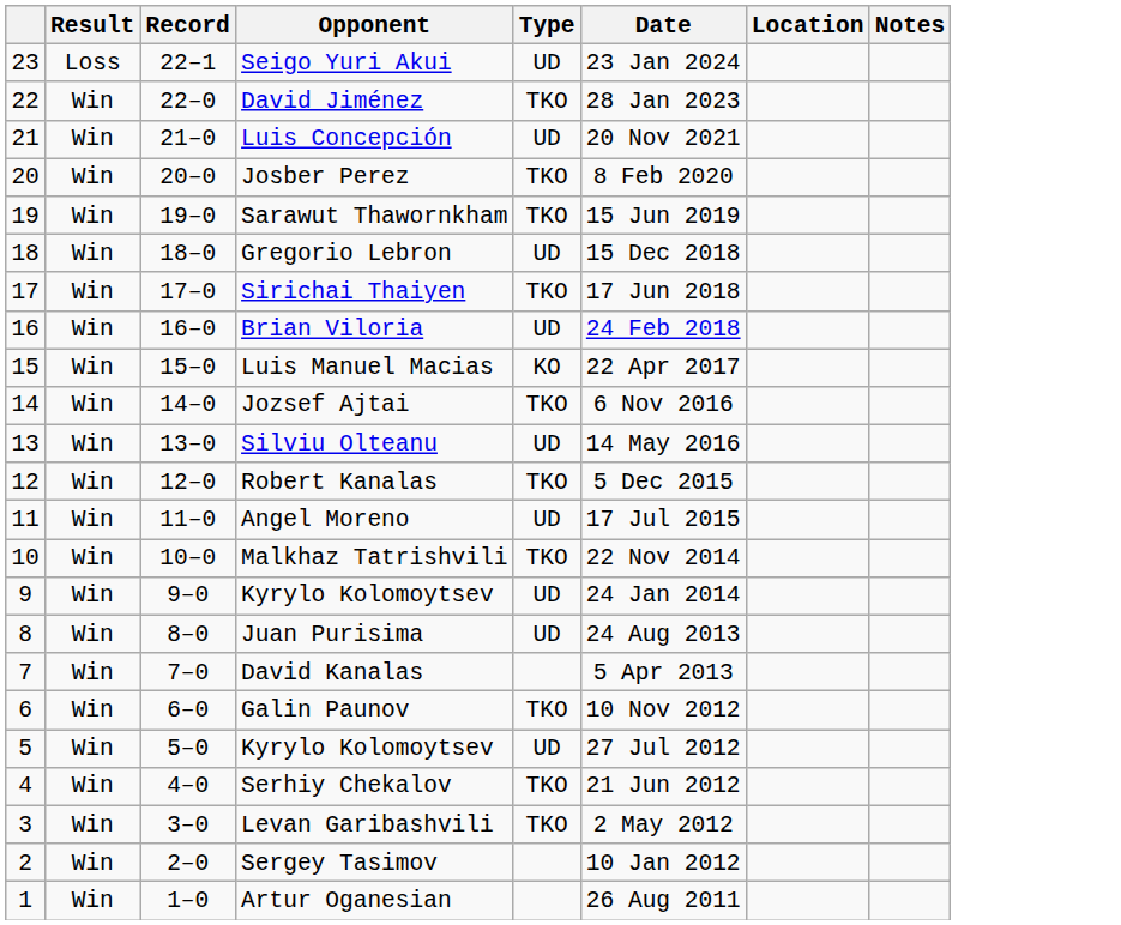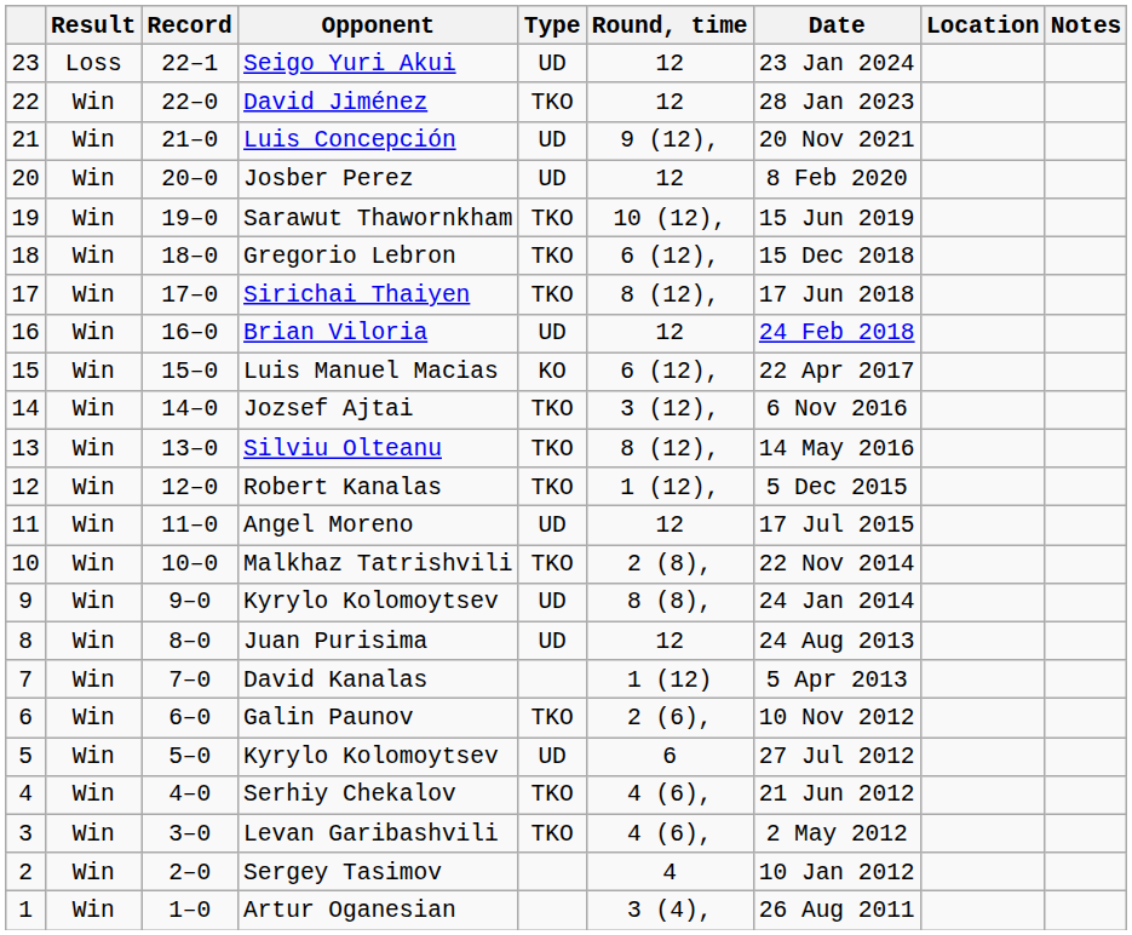 <table class=wikitable style=text-align:center>
 <tr>
 <th></th>
 <th>Result</th>
 <th>Record</th>
 <th>Opponent</th>
 <th>Type</th>
+<th>Round, time</th>
 <th>Date</th>
 <th>Location</th>
 <th>Notes</th>
 </tr>
 <tr>
 <td>23</td>
 <td>Loss</td>
 <td>22–1</td>
 <td align=left><a href='#'>Seigo Yuri Akui</a></td>
 <td>UD</td>
+<td>12</td>
 <td>23 Jan 2024</td>
 <td align=left></td>
 <td align=left></td>
 </tr>
 <tr>
 <td>22</td>
 <td>Win</td>
 <td>22–0</td>
 <td align=left><a href='#'>David Jiménez</a></td>
 <td>TKO</td>
+<td>12</td>
 <td>28 Jan 2023</td>
 <td align=left></td>
 <td align=left></td>
 </tr>
 <tr>
 <td>21</td>
 <td>Win</td>
 <td>21–0</td>
 <td align=left><a href='#'>Luis Concepción</a></td>
 <td>UD</td>
+<td>9 (12), </td>
 <td>20 Nov 2021</td>
 <td align=left></td>
 <td align=left></td>
 </tr>
 <tr>
 <td>20</td>
 <td>Win</td>
 <td>20–0</td>
 <td align=left>Josber Perez</td>
-<td>TKO</td>
+<td>UD</td>
+<td>12</td>
 <td>8 Feb 2020</td>
 <td align=left></td>
 <td align=left></td>
 </tr>
 <tr>
 <td>19</td>
 <td>Win</td>
 <td>19–0</td>
 <td align=left>Sarawut Thawornkham</td>
 <td>TKO</td>
+<td>10 (12), </td>
 <td>15 Jun 2019</td>
 <td align=left></td>
 <td align=left></td>
 </tr>
 <tr>
 <td>18</td>
 <td>Win</td>
 <td>18–0</td>
 <td align=left>Gregorio Lebron</td>
-<td>UD</td>
+<td>TKO</td>
+<td>6 (12), </td>
 <td>15 Dec 2018</td>
 <td align=left></td>
 <td align=left></td>
 </tr>
 <tr>
 <td>17</td>
 <td>Win</td>
 <td>17–0</td>
 <td align=left><a href='#'>Sirichai Thaiyen</a></td>
 <td>TKO</td>
+<td>8 (12), </td>
 <td>17 Jun 2018</td>
 <td align=left></td>
 <td align=left></td>
 </tr>
 <tr>
 <td>16</td>
 <td>Win</td>
 <td>16–0</td>
 <td align=left><a href='#'>Brian Viloria</a></td>
 <td>UD</td>
+<td>12</td>
 <td><a href='#'>24 Feb 2018</a></td>
 <td align=left></td>
 <td align=left></td>
 </tr>
 <tr>
 <td>15</td>
 <td>Win</td>
 <td>15–0</td>
 <td align=left>Luis Manuel Macias</td>
 <td>KO</td>
+<td>6 (12), </td>
 <td>22 Apr 2017</td>
 <td align=left></td>
 <td align=left></td>
 </tr>
 <tr>
 <td>14</td>
 <td>Win</td>
 <td>14–0</td>
 <td align=left>Jozsef Ajtai</td>
 <td>TKO</td>
+<td>3 (12), </td>
 <td>6 Nov 2016</td>
 <td align=left></td>
 <td align=left></td>
 </tr>
 <tr>
 <td>13</td>
 <td>Win</td>
 <td>13–0</td>
 <td align=left><a href='#'>Silviu Olteanu</a></td>
-<td>UD</td>
+<td>TKO</td>
+<td>8 (12), </td>
 <td>14 May 2016</td>
 <td align=left></td>
 <td align=left></td>
 </tr>
 <tr>
 <td>12</td>
 <td>Win</td>
 <td>12–0</td>
 <td align=left>Robert Kanalas</td>
 <td>TKO</td>
+<td>1 (12), </td>
 <td>5 Dec 2015</td>
 <td align=left></td>
 <td align=left></td>
 </tr>
 <tr>
 <td>11</td>
 <td>Win</td>
 <td>11–0</td>
 <td align=left>Angel Moreno</td>
 <td>UD</td>
+<td>12</td>
 <td>17 Jul 2015</td>
 <td align=left></td>
 <td align=left></td>
 </tr>
 <tr>
 <td>10</td>
 <td>Win</td>
 <td>10–0</td>
 <td align=left>Malkhaz Tatrishvili</td>
 <td>TKO</td>
+<td>2 (8), </td>
 <td>22 Nov 2014</td>
 <td align=left></td>
 <td align=left></td>
 </tr>
 <tr>
 <td>9</td>
 <td>Win</td>
 <td>9–0</td>
 <td align=left>Kyrylo Kolomoytsev</td>
 <td>UD</td>
+<td>8 (8), </td>
 <td>24 Jan 2014</td>
 <td align=left></td>
 <td align=left></td>
 </tr>
 <tr>
 <td>8</td>
 <td>Win</td>
 <td>8–0</td>
 <td align=left>Juan Purisima</td>
 <td>UD</td>
+<td>12</td>
 <td>24 Aug 2013</td>
 <td align=left></td>
 <td align=left></td>
 </tr>
 <tr>
 <td>7</td>
 <td>Win</td>
 <td>7–0</td>
 <td align=left>David Kanalas</td>
 <td></td>
+<td>1 (12)</td>
 <td>5 Apr 2013</td>
 <td align=left></td>
 <td align=left></td>
 </tr>
 <tr>
 <td>6</td>
 <td>Win</td>
 <td>6–0</td>
 <td align=left>Galin Paunov</td>
 <td>TKO</td>
+<td>2 (6), </td>
 <td>10 Nov 2012</td>
 <td align=left></td>
 <td align=left></td>
 </tr>
 <tr>
 <td>5</td>
 <td>Win</td>
 <td>5–0</td>
 <td align=left>Kyrylo Kolomoytsev</td>
 <td>UD</td>
+<td>6</td>
 <td>27 Jul 2012</td>
 <td align=left></td>
 <td align=left></td>
 </tr>
 <tr>
 <td>4</td>
 <td>Win</td>
 <td>4–0</td>
 <td align=left>Serhiy Chekalov</td>
 <td>TKO</td>
+<td>4 (6), </td>
 <td>21 Jun 2012</td>
 <td align=left></td>
 <td align=left></td>
 </tr>
 <tr>
 <td>3</td>
 <td>Win</td>
 <td>3–0</td>
 <td align=left>Levan Garibashvili</td>
 <td>TKO</td>
+<td>4 (6), </td>
 <td>2 May 2012</td>
 <td align=left></td>
 <td align=left></td>
 </tr>
 <tr>
 <td>2</td>
 <td>Win</td>
 <td>2–0</td>
 <td align=left>Sergey Tasimov</td>
 <td></td>
+<td>4</td>
 <td>10 Jan 2012</td>
 <td align=left></td>
 <td align=left></td>
 </tr>
 <tr>
 <td>1</td>
 <td>Win</td>
 <td>1–0</td>
 <td align=left>Artur Oganesian</td>
 <td></td>
+<td>3 (4), </td>
 <td>26 Aug 2011</td>
 <td align=left></td>
 <td align=left></td>
 </tr>
 </table>
